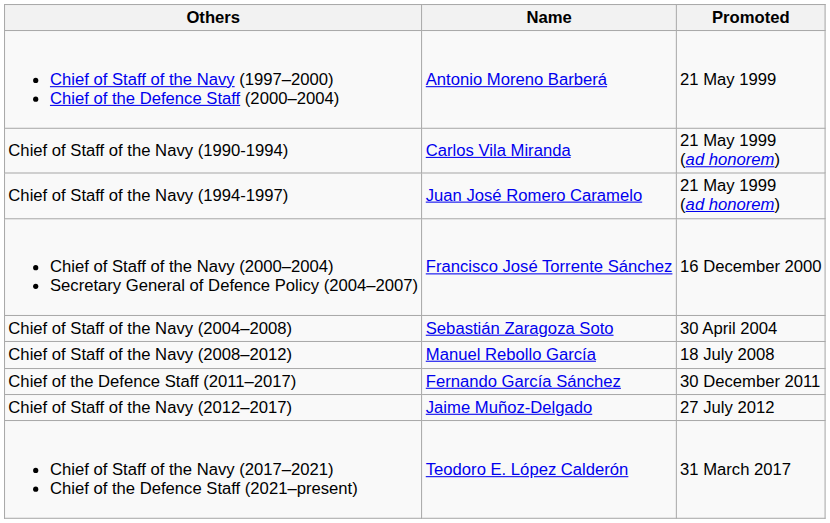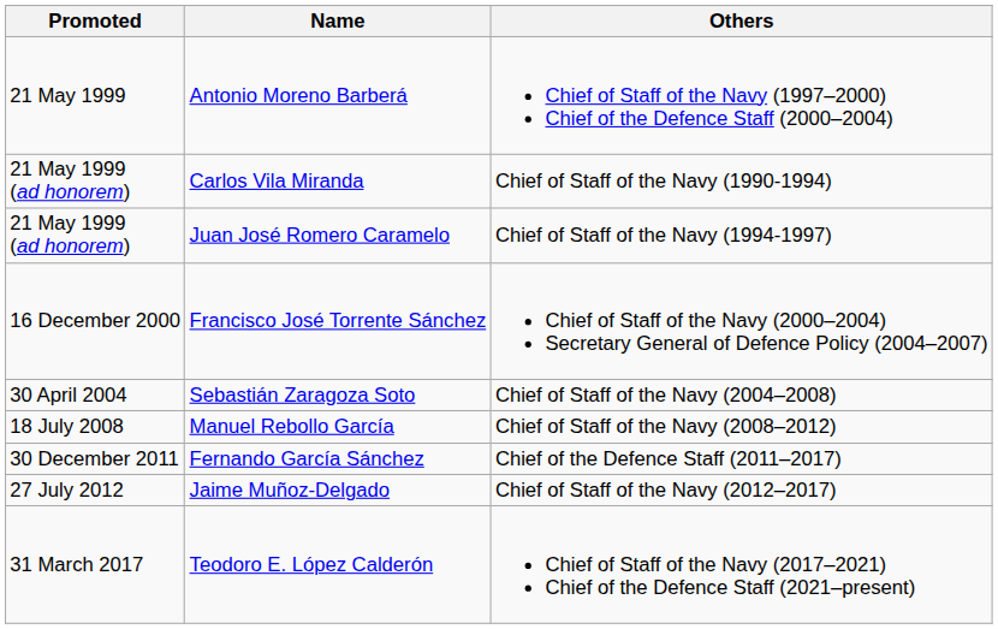 <table class="wikitable">
 <tr>
+<th>Promoted</th>
+<th>Name</th>
 <th>Others</th>
-<th>Name</th>
-<th>Promoted</th>
 </tr>
 <tr>
+<td>21 May 1999</td>
+<td><a href='#'>Antonio Moreno Barberá</a></td>
 <td><br><ul><li><a href='#'>Chief of Staff of the Navy</a> (1997–2000)</li><li><a href='#'>Chief of the Defence Staff</a> (2000–2004)</li></ul></td>
-<td><a href='#'>Antonio Moreno Barberá</a></td>
-<td>21 May 1999</td>
 </tr>
 <tr>
+<td>21 May 1999<br>(<em><a href='#'>ad honorem</a></em>)</td>
+<td><a href='#'>Carlos Vila Miranda</a></td>
 <td>Chief of Staff of the Navy (1990-1994)</td>
-<td><a href='#'>Carlos Vila Miranda</a></td>
-<td>21 May 1999<br>(<em><a href='#'>ad honorem</a></em>)</td>
 </tr>
 <tr>
+<td>21 May 1999<br>(<em><a href='#'>ad honorem</a></em>)</td>
+<td><a href='#'>Juan José Romero Caramelo</a></td>
 <td>Chief of Staff of the Navy (1994-1997)</td>
-<td><a href='#'>Juan José Romero Caramelo</a></td>
-<td>21 May 1999<br>(<em><a href='#'>ad honorem</a></em>)</td>
 </tr>
 <tr>
+<td>16 December 2000</td>
+<td><a href='#'>Francisco José Torrente Sánchez</a></td>
 <td><br><ul><li>Chief of Staff of the Navy (2000–2004)</li><li>Secretary General of Defence Policy (2004–2007)</li></ul></td>
-<td><a href='#'>Francisco José Torrente Sánchez</a></td>
-<td>16 December 2000</td>
 </tr>
 <tr>
+<td>30 April 2004</td>
+<td><a href='#'>Sebastián Zaragoza Soto</a></td>
 <td>Chief of Staff of the Navy (2004–2008)</td>
-<td><a href='#'>Sebastián Zaragoza Soto</a></td>
-<td>30 April 2004</td>
 </tr>
 <tr>
+<td>18 July 2008</td>
+<td><a href='#'>Manuel Rebollo García</a></td>
 <td>Chief of Staff of the Navy (2008–2012)</td>
-<td><a href='#'>Manuel Rebollo García</a></td>
-<td>18 July 2008</td>
 </tr>
 <tr>
+<td>30 December 2011</td>
+<td><a href='#'>Fernando García Sánchez</a></td>
 <td>Chief of the Defence Staff (2011–2017)</td>
-<td><a href='#'>Fernando García Sánchez</a></td>
-<td>30 December 2011</td>
 </tr>
 <tr>
+<td>27 July 2012</td>
+<td><a href='#'>Jaime Muñoz-Delgado</a></td>
 <td>Chief of Staff of the Navy (2012–2017)</td>
-<td><a href='#'>Jaime Muñoz-Delgado</a></td>
-<td>27 July 2012</td>
 </tr>
 <tr>
+<td>31 March 2017</td>
+<td><a href='#'>Teodoro E. López Calderón</a></td>
 <td><br><ul><li>Chief of Staff of the Navy (2017–2021)</li><li>Chief of the Defence Staff (2021–present)</li></ul></td>
-<td><a href='#'>Teodoro E. López Calderón</a></td>
-<td>31 March 2017</td>
 </tr>
 </table>
